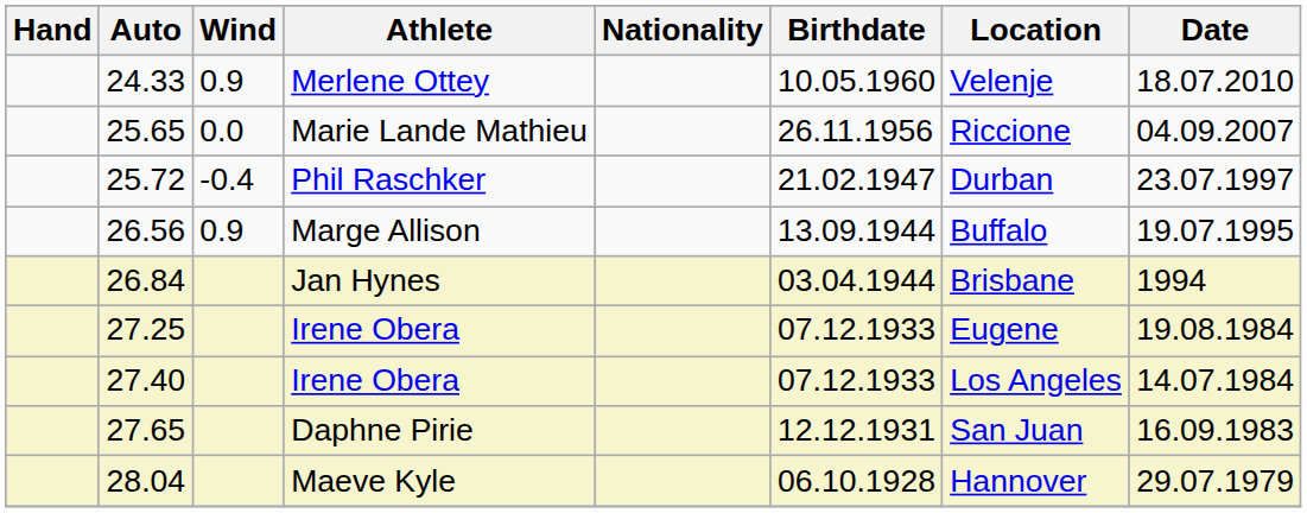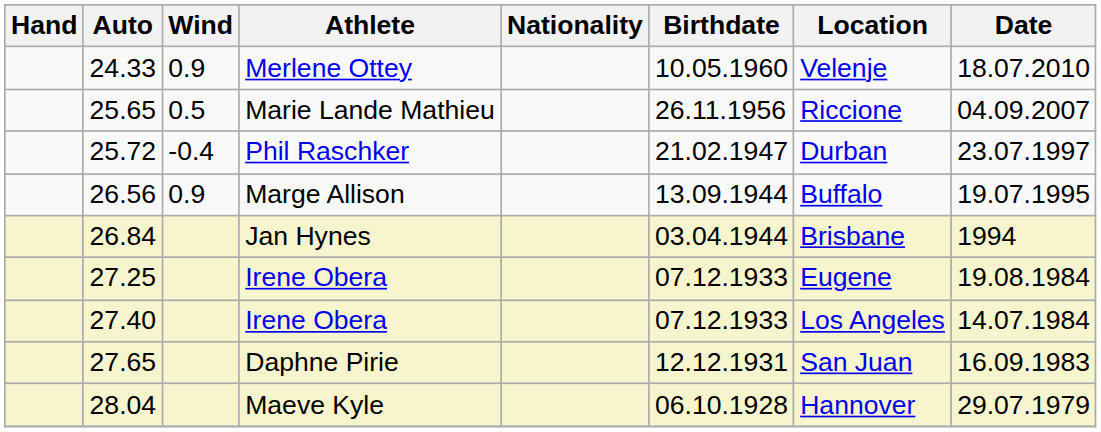 <table class="wikitable">
 <tr>
 <th>Hand</th>
 <th>Auto</th>
 <th>Wind</th>
 <th>Athlete</th>
 <th>Nationality</th>
 <th>Birthdate</th>
 <th>Location</th>
 <th>Date</th>
 </tr>
 <tr>
 <td></td>
 <td>24.33</td>
 <td>0.9</td>
 <td><a href='#'>Merlene Ottey</a></td>
 <td></td>
 <td>10.05.1960</td>
 <td><a href='#'>Velenje</a></td>
 <td>18.07.2010</td>
 </tr>
 <tr>
 <td></td>
 <td>25.65</td>
-<td>0.0</td>
+<td>0.5</td>
 <td>Marie Lande Mathieu</td>
 <td></td>
 <td>26.11.1956</td>
 <td><a href='#'>Riccione</a></td>
 <td>04.09.2007</td>
 </tr>
 <tr>
 <td></td>
 <td>25.72</td>
 <td>-0.4</td>
 <td><a href='#'>Phil Raschker</a></td>
 <td></td>
 <td>21.02.1947</td>
 <td><a href='#'>Durban</a></td>
 <td>23.07.1997</td>
 </tr>
 <tr>
 <td></td>
 <td>26.56</td>
 <td>0.9</td>
 <td>Marge Allison</td>
 <td></td>
 <td>13.09.1944</td>
 <td><a href='#'>Buffalo</a></td>
 <td>19.07.1995</td>
 </tr>
 <tr bgcolor=#f6F5CE>
 <td></td>
 <td>26.84</td>
 <td></td>
 <td>Jan Hynes</td>
 <td></td>
 <td>03.04.1944</td>
 <td><a href='#'>Brisbane</a></td>
 <td>1994</td>
 </tr>
 <tr bgcolor=#f6F5CE>
 <td></td>
 <td>27.25</td>
 <td></td>
 <td><a href='#'>Irene Obera</a></td>
 <td></td>
 <td>07.12.1933</td>
 <td><a href='#'>Eugene</a></td>
 <td>19.08.1984</td>
 </tr>
 <tr bgcolor=#f6F5CE>
 <td></td>
 <td>27.40</td>
 <td></td>
 <td><a href='#'>Irene Obera</a></td>
 <td></td>
 <td>07.12.1933</td>
 <td><a href='#'>Los Angeles</a></td>
 <td>14.07.1984</td>
 </tr>
 <tr bgcolor=#f6F5CE>
 <td></td>
 <td>27.65</td>
 <td></td>
 <td>Daphne Pirie</td>
 <td></td>
 <td>12.12.1931</td>
 <td><a href='#'>San Juan</a></td>
 <td>16.09.1983</td>
 </tr>
 <tr bgcolor=#f6F5CE>
 <td></td>
 <td>28.04</td>
 <td></td>
 <td>Maeve Kyle</td>
 <td></td>
 <td>06.10.1928</td>
 <td><a href='#'>Hannover</a></td>
 <td>29.07.1979</td>
 </tr>
 <tr>
 </tr>
 </table>
